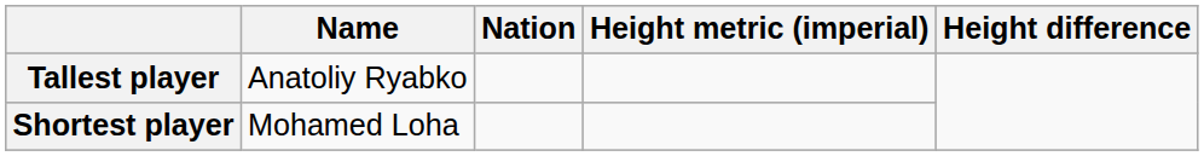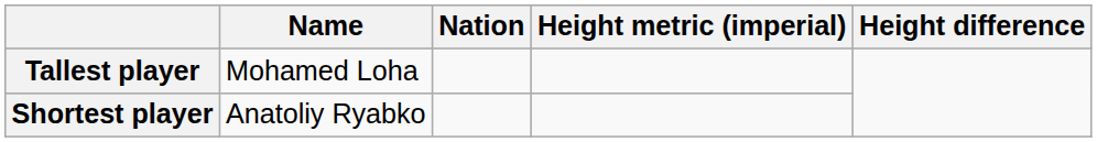 <table class="wikitable">
 <tr>
 <th></th>
 <th>Name</th>
 <th>Nation</th>
 <th>Height metric (imperial)</th>
 <th>Height difference</th>
 </tr>
 <tr>
 <th>Tallest player</th>
-<td>Anatoliy Ryabko</td>
+<td>Mohamed Loha</td>
 <td></td>
 <td></td>
 <td rowspan=2 align=center></td>
 </tr>
 <tr>
 <th>Shortest player</th>
-<td>Mohamed Loha</td>
+<td>Anatoliy Ryabko</td>
 <td></td>
 <td></td>
 </tr>
 </table>
